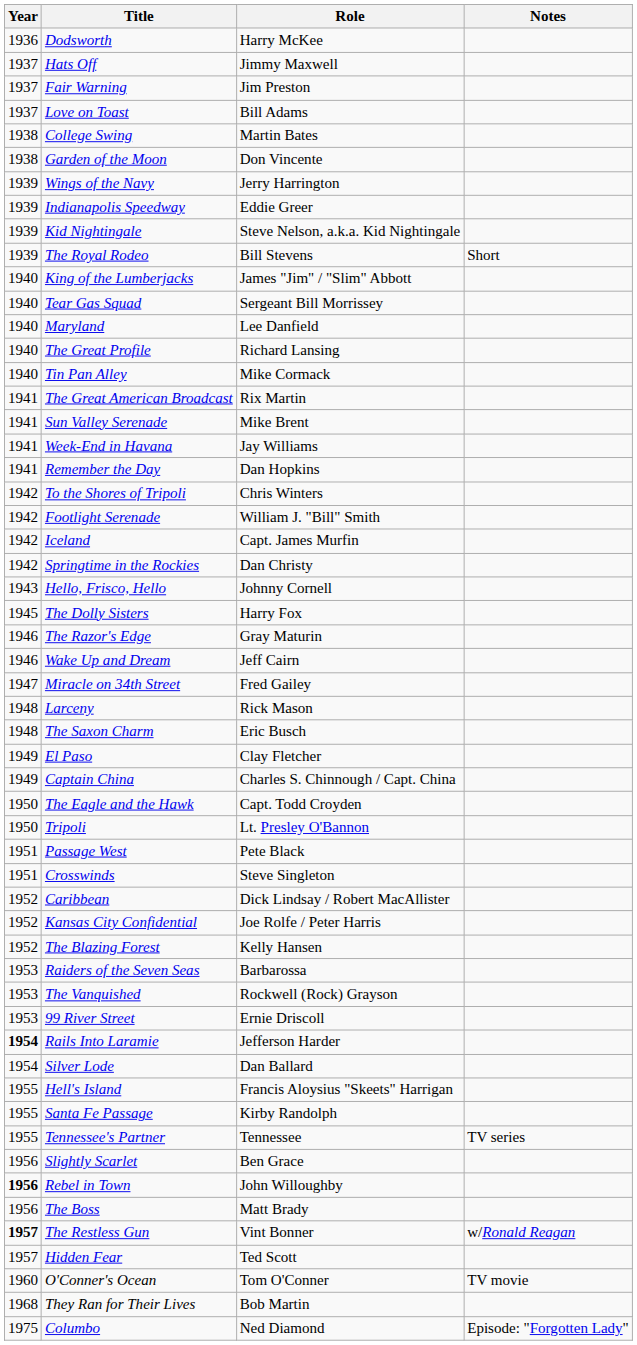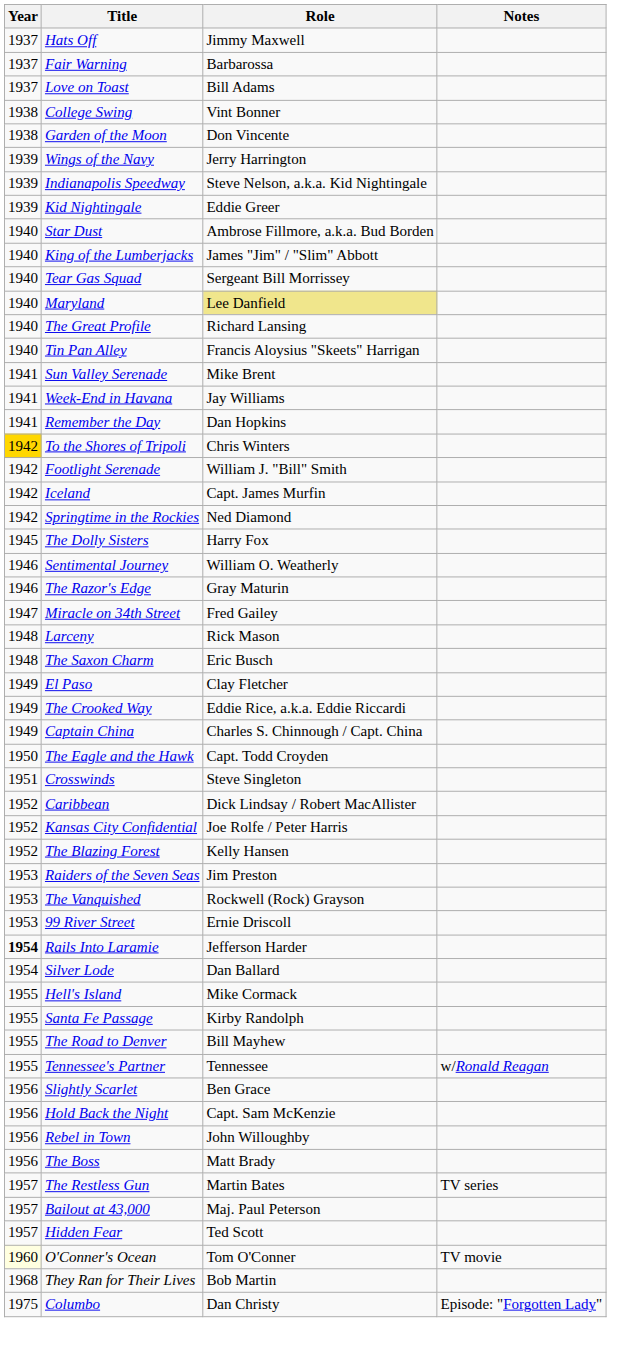 <table class=wikitable>
 <tr>
 <th>Year</th>
 <th>Title</th>
 <th>Role</th>
 <th>Notes</th>
-</tr>
-<tr>
-<td>1936</td>
-<td><em><a href='#'>Dodsworth</a></em></td>
-<td>Harry McKee</td>
-<td></td>
 </tr>
 <tr>
 <td>1937</td>
 <td><em><a href='#'>Hats Off</a></em></td>
 <td>Jimmy Maxwell</td>
 <td></td>
 </tr>
 <tr>
 <td>1937</td>
 <td><em><a href='#'>Fair Warning</a></em></td>
-<td>Jim Preston</td>
+<td>Barbarossa</td>
 <td></td>
 </tr>
 <tr>
 <td>1937</td>
 <td><em><a href='#'>Love on Toast</a></em></td>
 <td>Bill Adams</td>
 <td></td>
 </tr>
 <tr>
 <td>1938</td>
 <td><em><a href='#'>College Swing</a></em></td>
-<td>Martin Bates</td>
+<td>Vint Bonner</td>
 <td></td>
 </tr>
 <tr>
 <td>1938</td>
 <td><em><a href='#'>Garden of the Moon</a></em></td>
 <td>Don Vincente</td>
 <td></td>
 </tr>
 <tr>
 <td>1939</td>
 <td><em><a href='#'>Wings of the Navy</a></em></td>
 <td>Jerry Harrington</td>
 <td></td>
 </tr>
 <tr>
 <td>1939</td>
 <td><em><a href='#'>Indianapolis Speedway</a></em></td>
-<td>Eddie Greer</td>
+<td>Steve Nelson, a.k.a. Kid Nightingale</td>
 <td></td>
 </tr>
 <tr>
 <td>1939</td>
 <td><em><a href='#'>Kid Nightingale</a></em></td>
-<td>Steve Nelson, a.k.a. Kid Nightingale</td>
+<td>Eddie Greer</td>
 <td></td>
 </tr>
 <tr>
-<td>1939</td>
-<td><em><a href='#'>The Royal Rodeo</a> </em></td>
-<td>Bill Stevens</td>
-<td>Short</td>
+<td>1940</td>
+<td><em><a href='#'>Star Dust</a></em></td>
+<td>Ambrose Fillmore, a.k.a. Bud Borden</td>
+<td></td>
 </tr>
 <tr>
 <td>1940</td>
 <td><em><a href='#'>King of the Lumberjacks</a></em></td>
 <td>James "Jim" / "Slim" Abbott</td>
 <td></td>
 </tr>
 <tr>
 <td>1940</td>
 <td><em><a href='#'>Tear Gas Squad</a></em></td>
 <td>Sergeant Bill Morrissey</td>
 <td></td>
 </tr>
 <tr>
 <td>1940</td>
 <td><em><a href='#'>Maryland</a></em></td>
-<td>Lee Danfield</td>
+<td style="background: khaki;">Lee Danfield</td>
 <td></td>
 </tr>
 <tr>
 <td>1940</td>
 <td><em><a href='#'>The Great Profile</a></em></td>
 <td>Richard Lansing</td>
 <td></td>
 </tr>
 <tr>
 <td>1940</td>
 <td><em><a href='#'>Tin Pan Alley</a></em></td>
-<td>Mike Cormack</td>
-<td></td>
-</tr>
-<tr>
-<td>1941</td>
-<td><em><a href='#'>The Great American Broadcast</a></em></td>
-<td>Rix Martin</td>
+<td>Francis Aloysius "Skeets" Harrigan</td>
 <td></td>
 </tr>
 <tr>
 <td>1941</td>
 <td><em><a href='#'>Sun Valley Serenade</a></em></td>
 <td>Mike Brent</td>
 <td></td>
 </tr>
 <tr>
 <td>1941</td>
 <td><em><a href='#'>Week-End in Havana</a></em></td>
 <td>Jay Williams</td>
 <td></td>
 </tr>
 <tr>
 <td>1941</td>
 <td><em><a href='#'>Remember the Day</a></em></td>
 <td>Dan Hopkins</td>
 <td></td>
 </tr>
 <tr>
-<td>1942</td>
+<td style="background: gold;">1942</td>
 <td><em><a href='#'>To the Shores of Tripoli</a></em></td>
 <td>Chris Winters</td>
 <td></td>
 </tr>
 <tr>
 <td>1942</td>
 <td><em><a href='#'>Footlight Serenade</a></em></td>
 <td>William J. "Bill" Smith</td>
 <td></td>
 </tr>
 <tr>
 <td>1942</td>
 <td><em><a href='#'>Iceland</a></em></td>
 <td>Capt. James Murfin</td>
 <td></td>
 </tr>
 <tr>
 <td>1942</td>
 <td><em><a href='#'>Springtime in the Rockies</a></em></td>
-<td>Dan Christy</td>
-<td></td>
-</tr>
-<tr>
-<td>1943</td>
-<td><em><a href='#'>Hello, Frisco, Hello</a></em></td>
-<td>Johnny Cornell</td>
+<td>Ned Diamond</td>
 <td></td>
 </tr>
 <tr>
 <td>1945</td>
 <td><em><a href='#'>The Dolly Sisters</a></em></td>
 <td>Harry Fox</td>
 <td></td>
 </tr>
 <tr>
 <td>1946</td>
-<td><em><a href='#'>The Razor's Edge</a></em></td>
-<td>Gray Maturin</td>
+<td><em><a href='#'>Sentimental Journey</a></em></td>
+<td>William O. Weatherly</td>
 <td></td>
 </tr>
 <tr>
 <td>1946</td>
-<td><em><a href='#'>Wake Up and Dream</a></em></td>
-<td>Jeff Cairn</td>
+<td><em><a href='#'>The Razor's Edge</a></em></td>
+<td>Gray Maturin</td>
 <td></td>
 </tr>
 <tr>
 <td>1947</td>
 <td><em><a href='#'>Miracle on 34th Street</a></em></td>
 <td>Fred Gailey</td>
 <td></td>
 </tr>
 <tr>
 <td>1948</td>
 <td><em><a href='#'>Larceny</a></em></td>
 <td>Rick Mason</td>
 <td></td>
 </tr>
 <tr>
 <td>1948</td>
 <td><em><a href='#'>The Saxon Charm</a></em></td>
 <td>Eric Busch</td>
 <td></td>
 </tr>
 <tr>
 <td>1949</td>
 <td><em><a href='#'>El Paso</a></em></td>
 <td>Clay Fletcher</td>
 <td></td>
 </tr>
 <tr>
 <td>1949</td>
+<td><em><a href='#'>The Crooked Way</a></em></td>
+<td>Eddie Rice, a.k.a. Eddie Riccardi</td>
+<td></td>
+</tr>
+<tr>
+<td>1949</td>
 <td><em><a href='#'>Captain China</a></em></td>
 <td>Charles S. Chinnough / Capt. China</td>
 <td></td>
 </tr>
 <tr>
 <td>1950</td>
 <td><em><a href='#'>The Eagle and the Hawk</a></em></td>
 <td>Capt. Todd Croyden</td>
-<td></td>
-</tr>
-<tr>
-<td>1950</td>
-<td><em><a href='#'>Tripoli</a></em></td>
-<td>Lt. <a href='#'>Presley O'Bannon</a></td>
-<td></td>
-</tr>
-<tr>
-<td>1951</td>
-<td><em><a href='#'>Passage West</a></em></td>
-<td>Pete Black</td>
 <td></td>
 </tr>
 <tr>
 <td>1951</td>
 <td><em><a href='#'>Crosswinds</a></em></td>
 <td>Steve Singleton</td>
 <td></td>
 </tr>
 <tr>
 <td>1952</td>
 <td><em><a href='#'>Caribbean</a></em></td>
 <td>Dick Lindsay / Robert MacAllister</td>
 <td></td>
 </tr>
 <tr>
 <td>1952</td>
 <td><em><a href='#'>Kansas City Confidential</a></em></td>
 <td>Joe Rolfe / Peter Harris</td>
 <td></td>
 </tr>
 <tr>
 <td>1952</td>
 <td><em><a href='#'>The Blazing Forest</a></em></td>
 <td>Kelly Hansen</td>
 <td></td>
 </tr>
 <tr>
 <td>1953</td>
 <td><em><a href='#'>Raiders of the Seven Seas</a></em></td>
-<td>Barbarossa</td>
+<td>Jim Preston</td>
 <td></td>
 </tr>
 <tr>
 <td>1953</td>
 <td><em><a href='#'>The Vanquished</a></em></td>
 <td>Rockwell (Rock) Grayson</td>
 <td></td>
 </tr>
 <tr>
 <td>1953</td>
 <td><em><a href='#'>99 River Street</a></em></td>
 <td>Ernie Driscoll</td>
 <td></td>
 </tr>
 <tr>
 <td><strong>1954</strong></td>
 <td><em><a href='#'>Rails Into Laramie</a></em></td>
 <td>Jefferson Harder</td>
 <td></td>
 </tr>
 <tr>
 <td>1954</td>
 <td><em><a href='#'>Silver Lode</a></em></td>
 <td>Dan Ballard</td>
 <td></td>
 </tr>
 <tr>
 <td>1955</td>
 <td><em><a href='#'>Hell's Island</a></em></td>
-<td>Francis Aloysius "Skeets" Harrigan</td>
+<td>Mike Cormack</td>
 <td></td>
 </tr>
 <tr>
 <td>1955</td>
 <td><em><a href='#'>Santa Fe Passage</a></em></td>
 <td>Kirby Randolph</td>
 <td></td>
 </tr>
 <tr>
 <td>1955</td>
+<td><em><a href='#'>The Road to Denver</a></em></td>
+<td>Bill Mayhew</td>
+<td></td>
+</tr>
+<tr>
+<td>1955</td>
 <td><em><a href='#'>Tennessee's Partner</a></em></td>
 <td>Tennessee</td>
-<td>TV series</td>
+<td>w/<em><a href='#'>Ronald Reagan</a></em></td>
 </tr>
 <tr>
 <td>1956</td>
 <td><em><a href='#'>Slightly Scarlet</a></em></td>
 <td>Ben Grace</td>
 <td></td>
 </tr>
 <tr>
-<td><strong>1956</strong></td>
+<td>1956</td>
+<td><em><a href='#'>Hold Back the Night</a></em></td>
+<td>Capt. Sam McKenzie</td>
+<td></td>
+</tr>
+<tr>
+<td>1956</td>
 <td><em><a href='#'>Rebel in Town</a></em></td>
 <td>John Willoughby</td>
 <td></td>
 </tr>
 <tr>
 <td>1956</td>
 <td><em><a href='#'>The Boss</a></em></td>
 <td>Matt Brady</td>
 <td></td>
 </tr>
 <tr>
-<td><strong>1957</strong></td>
+<td>1957</td>
 <td><em><a href='#'>The Restless Gun</a></em></td>
-<td>Vint Bonner</td>
-<td>w/<em><a href='#'>Ronald Reagan</a></em></td>
+<td>Martin Bates</td>
+<td>TV series</td>
+</tr>
+<tr>
+<td>1957</td>
+<td><em><a href='#'>Bailout at 43,000</a></em></td>
+<td>Maj. Paul Peterson</td>
+<td></td>
 </tr>
 <tr>
 <td>1957</td>
 <td><em><a href='#'>Hidden Fear</a></em></td>
 <td>Ted Scott</td>
 <td></td>
 </tr>
 <tr>
-<td>1960</td>
+<td style="background: lightyellow;">1960</td>
 <td><em>O'Conner's Ocean</em></td>
 <td>Tom O'Conner</td>
 <td>TV movie</td>
 </tr>
 <tr>
 <td>1968</td>
 <td><em>They Ran for Their Lives</em></td>
 <td>Bob Martin</td>
 <td></td>
 </tr>
 <tr>
 <td>1975</td>
 <td><em><a href='#'>Columbo</a></em></td>
-<td>Ned Diamond</td>
+<td>Dan Christy</td>
 <td>Episode: "<a href='#'>Forgotten Lady</a>"</td>
 </tr>
 </table>
